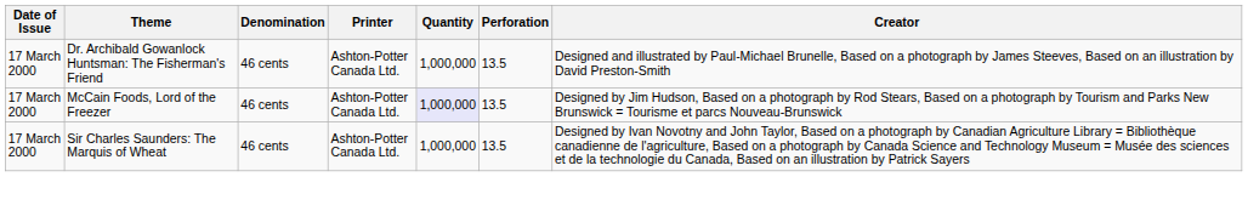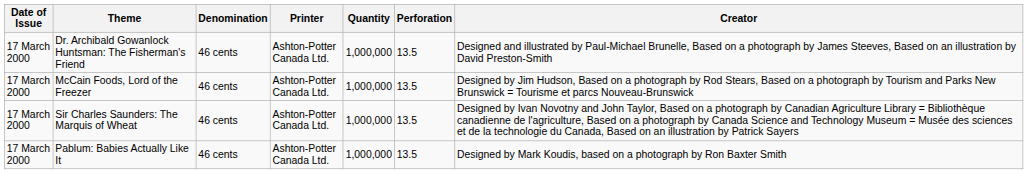 <table class="wikitable sortable">
 <tr>
 <th>Date of Issue</th>
 <th>Theme</th>
 <th>Denomination</th>
 <th>Printer</th>
 <th>Quantity</th>
 <th>Perforation</th>
 <th>Creator</th>
 </tr>
 <tr>
 <td>17 March 2000</td>
 <td>Dr. Archibald Gowanlock Huntsman: The Fisherman's Friend </td>
 <td>46 cents</td>
 <td>Ashton-Potter Canada Ltd.</td>
 <td>1,000,000</td>
 <td>13.5</td>
 <td>Designed and illustrated by Paul-Michael Brunelle, Based on a photograph by James Steeves, Based on an illustration by David Preston-Smith</td>
 </tr>
 <tr>
 <td>17 March 2000</td>
 <td>McCain Foods, Lord of the Freezer </td>
 <td>46 cents</td>
 <td>Ashton-Potter Canada Ltd.</td>
-<td style="background: lavender;">1,000,000</td>
+<td>1,000,000</td>
 <td>13.5</td>
 <td>Designed by Jim Hudson, Based on a photograph by Rod Stears, Based on a photograph by Tourism and Parks New Brunswick = Tourisme et parcs Nouveau-Brunswick</td>
 </tr>
 <tr>
 <td>17 March 2000</td>
 <td>Sir Charles Saunders: The Marquis of Wheat </td>
 <td>46 cents</td>
 <td>Ashton-Potter Canada Ltd.</td>
 <td>1,000,000</td>
 <td>13.5</td>
 <td>Designed by Ivan Novotny and John Taylor, Based on a photograph by Canadian Agriculture Library = Bibliothèque canadienne de l'agriculture, Based on a photograph by Canada Science and Technology Museum = Musée des sciences et de la technologie du Canada, Based on an illustration by Patrick Sayers</td>
 </tr>
+<tr>
+<td>17 March 2000</td>
+<td>Pablum: Babies Actually Like It </td>
+<td>46 cents</td>
+<td>Ashton-Potter Canada Ltd.</td>
+<td>1,000,000</td>
+<td>13.5</td>
+<td>Designed by Mark Koudis, based on a photograph by Ron Baxter Smith</td>
+</tr>
 </table>
